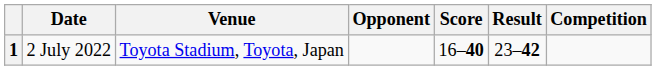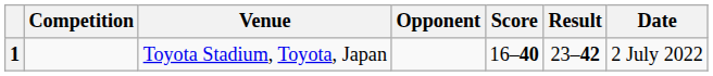 <table class="wikitable plainrowheaders" style="font-size:90%;">
 <tr>
 <th scope=col></th>
-<th scope=col data-sort-type=date>Date</th>
+<th scope=col>Competition</th>
 <th scope=col>Venue</th>
 <th scope=col>Opponent</th>
 <th scope=col>Score</th>
 <th scope=col>Result</th>
-<th scope=col>Competition</th>
+<th scope=col data-sort-type=date>Date</th>
 </tr>
 <tr>
 <th scope=row>1</th>
-<td>2 July 2022</td>
+<td></td>
 <td><a href='#'>Toyota Stadium</a>, <a href='#'>Toyota</a>, Japan</td>
 <td></td>
 <td align=center>16–<strong>40</strong></td>
 <td align=center>23–<strong>42</strong></td>
-<td></td>
+<td>2 July 2022</td>
 </tr>
 </table>
